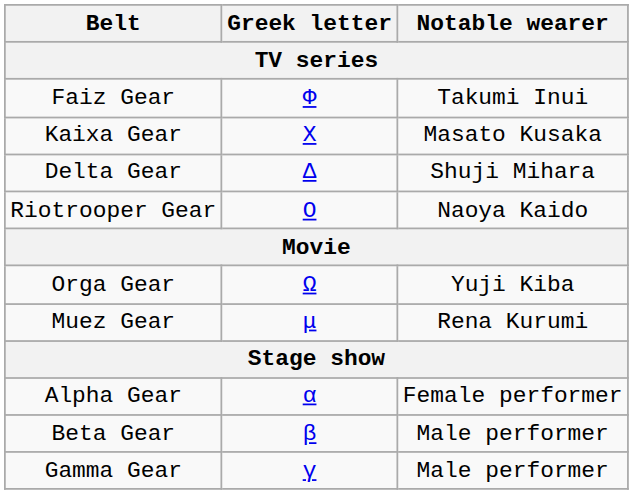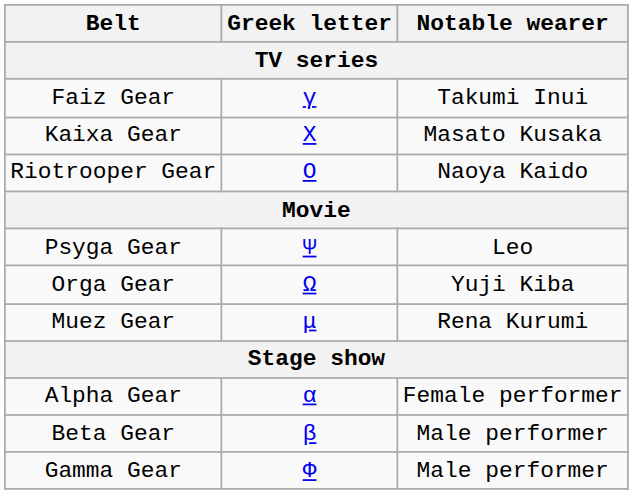 <table class="wikitable" style="text-align:center">
 <tr>
 <th>Belt</th>
 <th>Greek letter</th>
 <th>Notable wearer</th>
 </tr>
 <tr>
 <th colspan=3>TV series</th>
 </tr>
 <tr>
 <td>Faiz Gear</td>
-<td><a href='#'>Φ</a></td>
+<td><a href='#'>γ</a></td>
 <td>Takumi Inui</td>
 </tr>
 <tr>
 <td>Kaixa Gear</td>
 <td><a href='#'>Χ</a></td>
 <td>Masato Kusaka</td>
 </tr>
 <tr>
-<td>Delta Gear</td>
-<td><a href='#'>Δ</a></td>
-<td>Shuji Mihara</td>
-</tr>
-<tr>
 <td>Riotrooper Gear</td>
 <td><a href='#'>Ο</a></td>
 <td>Naoya Kaido</td>
 </tr>
 <tr>
 <th colspan=3>Movie</th>
+</tr>
+<tr>
+<td>Psyga Gear</td>
+<td><a href='#'>Ψ</a></td>
+<td>Leo</td>
 </tr>
 <tr>
 <td>Orga Gear</td>
 <td><a href='#'>Ω</a></td>
 <td>Yuji Kiba</td>
 </tr>
 <tr>
 <td>Muez Gear</td>
 <td><a href='#'>μ</a></td>
 <td>Rena Kurumi</td>
 </tr>
 <tr>
 <th colspan=3>Stage show</th>
 </tr>
 <tr>
 <td>Alpha Gear</td>
 <td><a href='#'>α</a></td>
 <td>Female performer</td>
 </tr>
 <tr>
 <td>Beta Gear</td>
 <td><a href='#'>β</a></td>
 <td>Male performer</td>
 </tr>
 <tr>
 <td>Gamma Gear</td>
-<td><a href='#'>γ</a></td>
+<td><a href='#'>Φ</a></td>
 <td>Male performer</td>
 </tr>
 </table>
